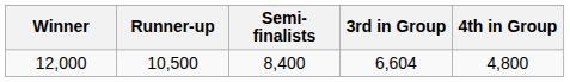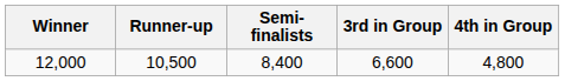 <table class="wikitable">
 <tr>
 <th width="100">Winner</th>
 <th width="100">Runner-up</th>
 <th width="100">Semi-finalists</th>
 <th width="100">3rd in Group</th>
 <th width="100">4th in Group</th>
 </tr>
 <tr>
 <td align="center">12,000</td>
 <td align="center">10,500</td>
 <td align="center">8,400</td>
-<td align="center">6,604</td>
+<td align="center">6,600</td>
 <td align="center">4,800</td>
 </tr>
 </table>
